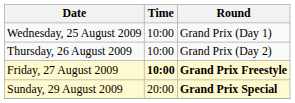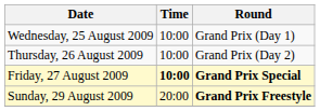 <table class="wikitable">
 <tr>
 <th>Date</th>
 <th>Time</th>
 <th>Round</th>
 </tr>
 <tr>
 <td>Wednesday, 25 August 2009</td>
 <td>10:00</td>
 <td>Grand Prix (Day 1)</td>
 </tr>
 <tr>
 <td>Thursday, 26 August 2009</td>
 <td>10:00</td>
 <td>Grand Prix (Day 2)</td>
 </tr>
 <tr>
 <td style=background:lemonchiffon>Friday, 27 August 2009</td>
 <td style=background:lemonchiffon><strong>10:00</strong></td>
-<td style=background:lemonchiffon><strong>Grand Prix Freestyle</strong></td>
+<td style=background:lemonchiffon><strong>Grand Prix Special</strong></td>
 </tr>
 <tr>
 <td style=background:lemonchiffon>Sunday, 29 August 2009</td>
 <td style=background:lemonchiffon>20:00</td>
-<td style=background:lemonchiffon><strong>Grand Prix Special</strong></td>
+<td style=background:lemonchiffon><strong>Grand Prix Freestyle</strong></td>
 </tr>
 <tr>
 </tr>
 </table>
